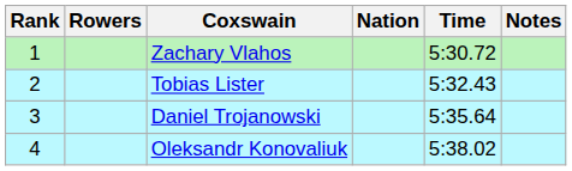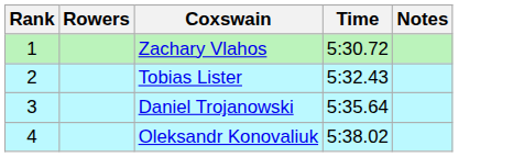 <table class="wikitable sortable" style="text-align:center">
 <tr>
 <th>Rank</th>
 <th>Rowers</th>
 <th>Coxswain</th>
-<th>Nation</th>
 <th>Time</th>
 <th>Notes</th>
 </tr>
 <tr bgcolor=bbf3bb>
 <td>1</td>
 <td></td>
 <td align=left><a href='#'>Zachary Vlahos</a></td>
-<td align=left></td>
 <td>5:30.72</td>
 <td></td>
 </tr>
 <tr bgcolor=bbf9ff>
 <td>2</td>
 <td></td>
 <td align=left><a href='#'>Tobias Lister</a></td>
-<td align=left></td>
 <td>5:32.43</td>
 <td></td>
 </tr>
 <tr bgcolor=bbf9ff>
 <td>3</td>
 <td></td>
 <td align=left><a href='#'>Daniel Trojanowski</a></td>
-<td align=left></td>
 <td>5:35.64</td>
 <td></td>
 </tr>
 <tr bgcolor=bbf9ff>
 <td>4</td>
 <td></td>
 <td align=left><a href='#'>Oleksandr Konovaliuk</a></td>
-<td align=left></td>
 <td>5:38.02</td>
 <td></td>
 </tr>
 </table>
